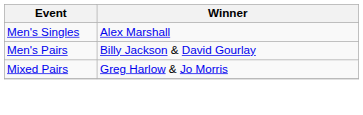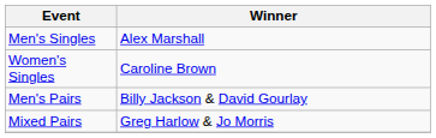 <table class="wikitable" style="font-size: 100%">
 <tr>
 <th width=120>Event</th>
 <th width=350>Winner</th>
 </tr>
 <tr>
 <td><a href='#'>Men's Singles</a></td>
 <td> <a href='#'>Alex Marshall</a></td>
+</tr>
+<tr>
+<td><a href='#'>Women's Singles</a></td>
+<td> <a href='#'>Caroline Brown</a></td>
 </tr>
 <tr>
 <td><a href='#'>Men's Pairs</a></td>
 <td> <a href='#'>Billy Jackson</a> &  <a href='#'>David Gourlay</a></td>
 </tr>
 <tr>
 <td><a href='#'>Mixed Pairs</a></td>
 <td> <a href='#'>Greg Harlow</a> &  <a href='#'>Jo Morris</a></td>
 </tr>
 <tr>
 </tr>
 </table>
